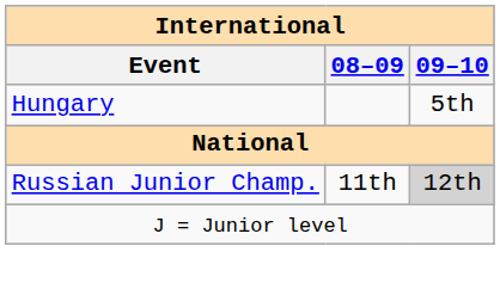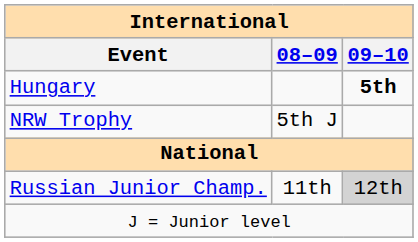 <table class="wikitable" style="text-align:center">
 <tr>
 <th style="background-color: #ffdead; " colspan=3 align=center>International</th>
 </tr>
 <tr>
 <th>Event</th>
 <th><a href='#'>08–09</a></th>
 <th><a href='#'>09–10</a></th>
 </tr>
 <tr>
 <td align=left> <a href='#'>Hungary</a></td>
 <td></td>
-<td>5th</td>
+<td><strong>5th</strong></td>
+</tr>
+<tr>
+<td align=left><a href='#'>NRW Trophy</a></td>
+<td>5th J</td>
+<td></td>
 </tr>
 <tr>
 <th style="background-color: #ffdead; " colspan=3 align=center>National</th>
 </tr>
 <tr>
 <td align=left><a href='#'>Russian Junior Champ.</a></td>
 <td>11th</td>
 <td style="background: lightgrey;">12th</td>
 </tr>
 <tr>
 <td colspan=3 align=center><small> J = Junior level </small></td>
 </tr>
 </table>
